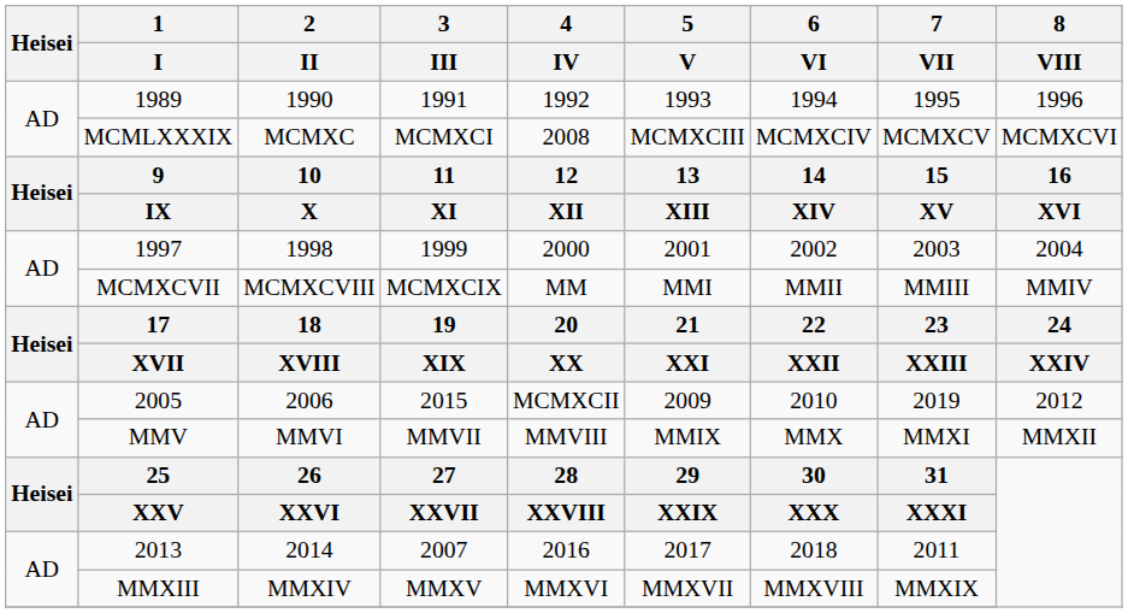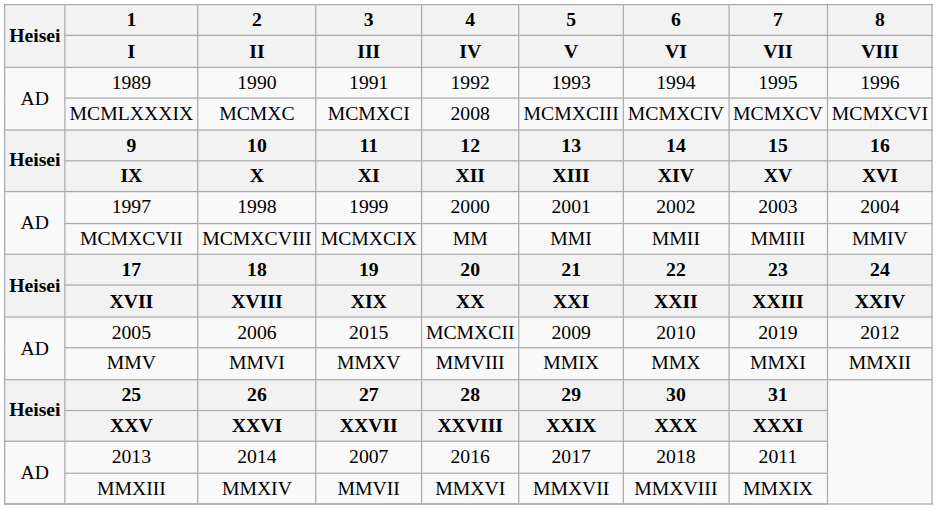 <table class="wikitable" style="text-align:center">
 <tr>
 <th rowspan="2">Heisei</th>
 <th>1</th>
 <th>2</th>
 <th>3</th>
 <th>4</th>
 <th>5</th>
 <th>6</th>
 <th>7</th>
 <th>8</th>
 </tr>
 <tr>
 <th>I</th>
 <th>II</th>
 <th>III</th>
 <th>IV</th>
 <th>V</th>
 <th>VI</th>
 <th>VII</th>
 <th>VIII</th>
 </tr>
 <tr>
 <td rowspan="2">AD</td>
 <td>1989</td>
 <td>1990</td>
 <td>1991</td>
 <td>1992</td>
 <td>1993</td>
 <td>1994</td>
 <td>1995</td>
 <td>1996</td>
 </tr>
 <tr>
 <td>MCMLXXXIX</td>
 <td>MCMXC</td>
 <td>MCMXCI</td>
 <td>2008</td>
 <td>MCMXCIII</td>
 <td>MCMXCIV</td>
 <td>MCMXCV</td>
 <td>MCMXCVI</td>
 </tr>
 <tr>
 <th rowspan="2">Heisei</th>
 <th>9</th>
 <th>10</th>
 <th>11</th>
 <th>12</th>
 <th>13</th>
 <th>14</th>
 <th>15</th>
 <th>16</th>
 </tr>
 <tr>
 <th>IX</th>
 <th>X</th>
 <th>XI</th>
 <th>XII</th>
 <th>XIII</th>
 <th>XIV</th>
 <th>XV</th>
 <th>XVI</th>
 </tr>
 <tr>
 <td rowspan="2">AD</td>
 <td>1997</td>
 <td>1998</td>
 <td>1999</td>
 <td>2000</td>
 <td>2001</td>
 <td>2002</td>
 <td>2003</td>
 <td>2004</td>
 </tr>
 <tr>
 <td>MCMXCVII</td>
 <td>MCMXCVIII</td>
 <td>MCMXCIX</td>
 <td>MM</td>
 <td>MMI</td>
 <td>MMII</td>
 <td>MMIII</td>
 <td>MMIV</td>
 </tr>
 <tr>
 <th rowspan="2">Heisei</th>
 <th>17</th>
 <th>18</th>
 <th>19</th>
 <th>20</th>
 <th>21</th>
 <th>22</th>
 <th>23</th>
 <th>24</th>
 </tr>
 <tr>
 <th>XVII</th>
 <th>XVIII</th>
 <th>XIX</th>
 <th>XX</th>
 <th>XXI</th>
 <th>XXII</th>
 <th>XXIII</th>
 <th>XXIV</th>
 </tr>
 <tr>
 <td rowspan="2">AD</td>
 <td>2005</td>
 <td>2006</td>
 <td>2015</td>
 <td>MCMXCII</td>
 <td>2009</td>
 <td>2010</td>
 <td>2019</td>
 <td>2012</td>
 </tr>
 <tr>
 <td>MMV</td>
 <td>MMVI</td>
-<td>MMVII</td>
+<td>MMXV</td>
 <td>MMVIII</td>
 <td>MMIX</td>
 <td>MMX</td>
 <td>MMXI</td>
 <td>MMXII</td>
 </tr>
 <tr>
 <th rowspan="2">Heisei</th>
 <th>25</th>
 <th>26</th>
 <th>27</th>
 <th>28</th>
 <th>29</th>
 <th>30</th>
 <th>31</th>
 </tr>
 <tr>
 <th>XXV</th>
 <th>XXVI</th>
 <th>XXVII</th>
 <th>XXVIII</th>
 <th>XXIX</th>
 <th>XXX</th>
 <th>XXXI</th>
 </tr>
 <tr>
 <td rowspan="2">AD</td>
 <td>2013</td>
 <td>2014</td>
 <td>2007</td>
 <td>2016</td>
 <td>2017</td>
 <td>2018</td>
 <td>2011</td>
 </tr>
 <tr>
 <td>MMXIII</td>
 <td>MMXIV</td>
-<td>MMXV</td>
+<td>MMVII</td>
 <td>MMXVI</td>
 <td>MMXVII</td>
 <td>MMXVIII</td>
 <td>MMXIX</td>
 </tr>
 <tr>
 </tr>
 </table>
